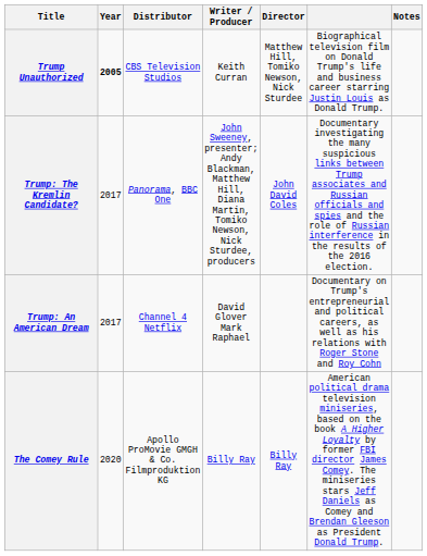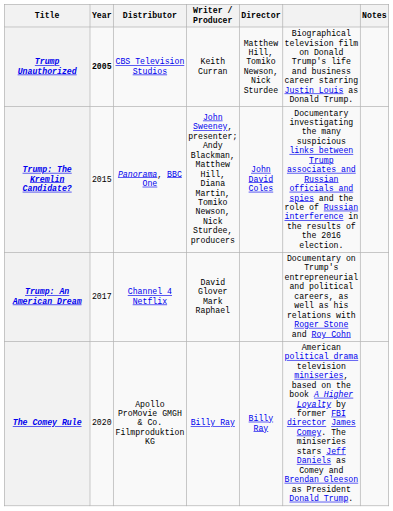 <table class="wikitable sortable plainrowheaders" style="text-align:center;">
 <tr>
 <th scope="col" style="width:25em;">Title</th>
 <th scope="col" style="width:1em;">Year</th>
 <th scope="col">Distributor</th>
 <th scope="col">Writer / Producer</th>
 <th scope="col">Director</th>
 <th></th>
 <th scope="col">Notes</th>
 </tr>
 <tr>
 <th scope="row"><em><a href='#'>Trump Unauthorized</a></em></th>
 <td><strong>2005</strong></td>
 <td><a href='#'>CBS Television Studios</a></td>
 <td>Keith Curran</td>
 <td>Matthew Hill, Tomiko Newson, Nick Sturdee</td>
 <td>Biographical television film on Donald Trump's life and business career starring <a href='#'>Justin Louis</a> as Donald Trump.</td>
 <td></td>
 </tr>
 <tr>
 <th scope="row"><em><a href='#'>Trump: The Kremlin Candidate?</a></em></th>
-<td>2017</td>
+<td>2015</td>
 <td><em><a href='#'>Panorama</a></em>, <a href='#'>BBC One</a></td>
 <td><a href='#'>John Sweeney</a>, presenter; Andy Blackman, Matthew Hill, Diana Martin, Tomiko Newson, Nick Sturdee, producers</td>
 <td><a href='#'>John David Coles</a></td>
 <td>Documentary investigating the many suspicious <a href='#'>links between Trump associates and Russian officials and spies</a> and the role of <a href='#'>Russian interference</a> in the results of the 2016 election.</td>
 <td></td>
 </tr>
 <tr>
 <th scope="row"><em><a href='#'>Trump: An American Dream</a></em></th>
 <td>2017</td>
 <td><a href='#'>Channel 4</a><br><a href='#'>Netflix</a></td>
 <td>David Glover<br>Mark Raphael</td>
 <td></td>
 <td>Documentary on Trump's entrepreneurial and political careers, as well as his relations with <a href='#'>Roger Stone</a> and <a href='#'>Roy Cohn</a></td>
 <td></td>
 </tr>
 <tr>
 <th scope="row"><em><a href='#'>The Comey Rule</a></em></th>
 <td>2020</td>
 <td>Apollo ProMovie GMGH & Co. Filmproduktion KG</td>
 <td><a href='#'>Billy Ray</a></td>
 <td><a href='#'>Billy Ray</a></td>
 <td>American <a href='#'>political drama</a> television <a href='#'>miniseries</a>, based on the book <em><a href='#'>A Higher Loyalty</a></em> by former <a href='#'>FBI director</a> <a href='#'>James Comey</a>. The miniseries stars <a href='#'>Jeff Daniels</a> as Comey and <a href='#'>Brendan Gleeson</a> as President <a href='#'>Donald Trump</a>.</td>
 <td></td>
 </tr>
 </table>
